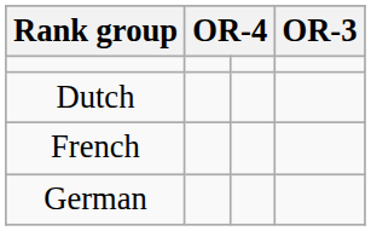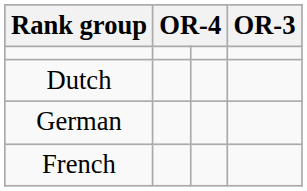 <table class="wikitable" style="text-align:center;">
 <tr style="background-color:#CCCCCC;">
 <th>Rank group</th>
 <th colspan=2>OR-4</th>
 <th>OR-3</th>
 </tr>
 <tr>
 <td></td>
 <td></td>
 <td></td>
 <td></td>
 </tr>
 <tr>
 <td>Dutch</td>
 <td></td>
 <td></td>
 <td></td>
 </tr>
 <tr>
+<td>German</td>
+<td></td>
+<td></td>
+<td></td>
+</tr>
+<tr>
 <td>French</td>
 <td></td>
 <td></td>
 <td></td>
 </tr>
-<tr>
-<td>German</td>
-<td></td>
-<td></td>
-<td></td>
-</tr>
 </table>
